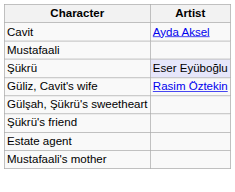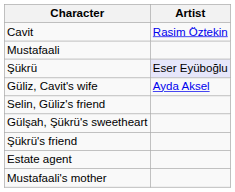 <table class="sortable wikitable">
 <tr>
 <th>Character</th>
 <th>Artist</th>
 </tr>
 <tr>
 <td>Cavit</td>
-<td><a href='#'>Ayda Aksel</a></td>
+<td><a href='#'>Rasim Öztekin</a></td>
 </tr>
 <tr>
 <td>Mustafaali</td>
 <td></td>
 </tr>
 <tr>
 <td>Şükrü</td>
 <td style="background: lavender;">Eser Eyüboğlu</td>
 </tr>
 <tr>
 <td>Güliz, Cavit's wife</td>
-<td><a href='#'>Rasim Öztekin</a></td>
+<td><a href='#'>Ayda Aksel</a></td>
+</tr>
+<tr>
+<td>Selin, Güliz's friend</td>
+<td></td>
 </tr>
 <tr>
 <td>Gülşah, Şükrü's sweetheart</td>
 <td></td>
 </tr>
 <tr>
 <td>Şükrü's friend</td>
 <td></td>
 </tr>
 <tr>
 <td>Estate agent</td>
 <td></td>
 </tr>
 <tr>
 <td>Mustafaali's mother</td>
 <td></td>
 </tr>
 </table>
